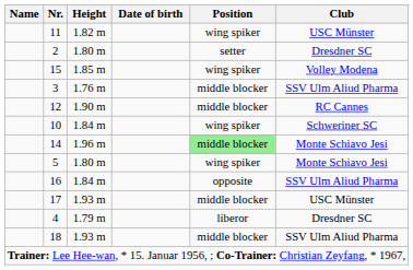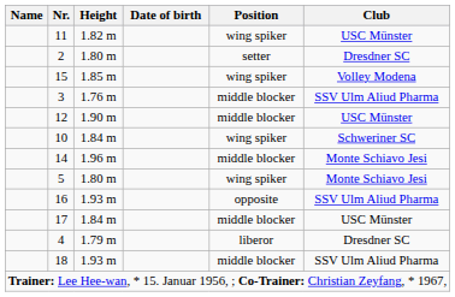 <table class="wikitable sortable" style="margin-bottom:0">
 <tr style="text-align:center; background:lavender;">
 <th>Name</th>
 <th>Nr.</th>
 <th>Height</th>
 <th>Date of birth</th>
 <th>Position</th>
 <th>Club</th>
 </tr>
 <tr style="text-align:center;">
 <td align="left"></td>
 <td>11</td>
 <td>1.82 m</td>
 <td></td>
 <td>wing spiker</td>
 <td><a href='#'>USC Münster</a></td>
 </tr>
 <tr style="text-align:center;">
 <td align="left"></td>
 <td>2</td>
 <td>1.80 m</td>
 <td></td>
 <td>setter</td>
 <td><a href='#'>Dresdner SC</a></td>
 </tr>
 <tr style="text-align:center;">
 <td align="left"></td>
 <td>15</td>
 <td>1.85 m</td>
 <td></td>
 <td>wing spiker</td>
 <td><a href='#'>Volley Modena</a></td>
 </tr>
 <tr style="text-align:center;">
 <td align="left"></td>
 <td>3</td>
 <td>1.76 m</td>
 <td></td>
 <td>middle blocker</td>
 <td><a href='#'>SSV Ulm Aliud Pharma</a></td>
 </tr>
 <tr style="text-align:center;">
 <td align="left"></td>
 <td>12</td>
 <td>1.90 m</td>
 <td></td>
 <td>middle blocker</td>
-<td><a href='#'>RC Cannes</a></td>
+<td><a href='#'>USC Münster</a></td>
 </tr>
 <tr style="text-align:center;">
 <td align="left"></td>
 <td>10</td>
 <td>1.84 m</td>
 <td></td>
 <td>wing spiker</td>
 <td><a href='#'>Schweriner SC</a></td>
 </tr>
 <tr style="text-align:center;">
 <td align="left"></td>
 <td>14</td>
 <td>1.96 m</td>
 <td></td>
-<td style="background: lightgreen;">middle blocker</td>
+<td>middle blocker</td>
 <td><a href='#'>Monte Schiavo Jesi</a></td>
 </tr>
 <tr style="text-align:center;">
 <td align="left"></td>
 <td>5</td>
 <td>1.80 m</td>
 <td></td>
 <td>wing spiker</td>
 <td><a href='#'>Monte Schiavo Jesi</a></td>
 </tr>
 <tr style="text-align:center;">
 <td align="left"></td>
 <td>16</td>
-<td>1.84 m</td>
+<td>1.93 m</td>
 <td></td>
 <td>opposite</td>
 <td><a href='#'>SSV Ulm Aliud Pharma</a></td>
 </tr>
 <tr style="text-align:center;">
 <td align="left"></td>
 <td>17</td>
-<td>1.93 m</td>
+<td>1.84 m</td>
 <td></td>
 <td>middle blocker</td>
 <td>USC Münster</td>
 </tr>
 <tr style="text-align:center;">
 <td align="left"></td>
 <td>4</td>
 <td>1.79 m</td>
 <td></td>
 <td>liberor</td>
 <td>Dresdner SC</td>
 </tr>
 <tr style="text-align:center;">
 <td align="left"></td>
 <td>18</td>
 <td>1.93 m</td>
 <td></td>
 <td>middle blocker</td>
 <td>SSV Ulm Aliud Pharma</td>
 </tr>
 <tr class="sortbottom">
 <td colspan="6"><strong>Trainer:</strong> <a href='#'>Lee Hee-wan</a>, * 15. Januar 1956, ; <strong>Co-Trainer:</strong> <a href='#'>Christian Zeyfang</a>, * 1967, </td>
 </tr>
 </table>
